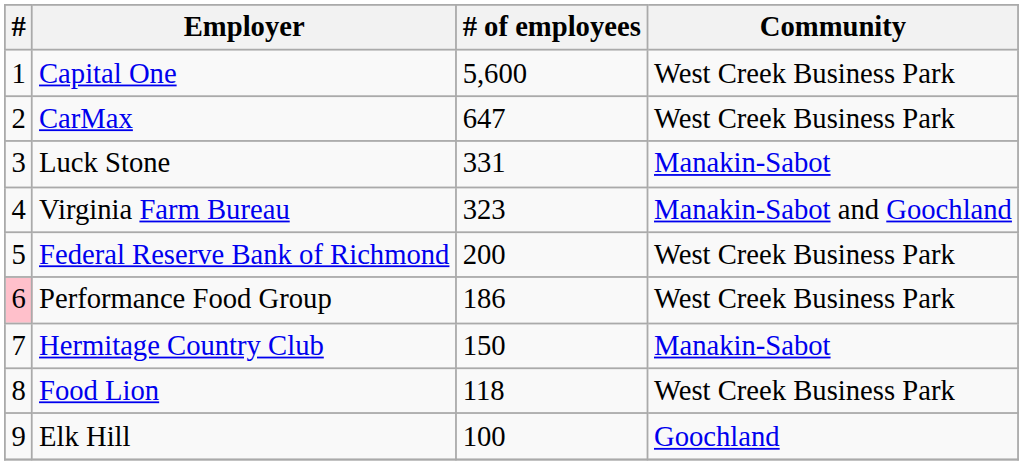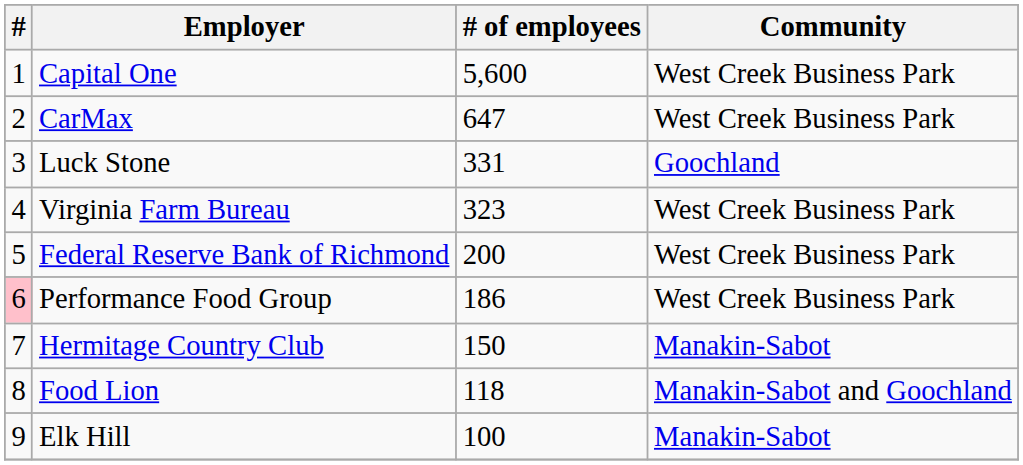 <table class="wikitable sortable" border="1">
 <tr>
 <th>#</th>
 <th>Employer</th>
 <th># of employees</th>
 <th>Community</th>
 </tr>
 <tr>
 <td>1</td>
 <td><a href='#'>Capital One</a></td>
 <td>5,600</td>
 <td>West Creek Business Park</td>
 </tr>
 <tr>
 <td>2</td>
 <td><a href='#'>CarMax</a></td>
 <td>647</td>
 <td>West Creek Business Park</td>
 </tr>
 <tr>
 <td>3</td>
 <td>Luck Stone</td>
 <td>331</td>
-<td><a href='#'>Manakin-Sabot</a></td>
+<td><a href='#'>Goochland</a></td>
 </tr>
 <tr>
 <td>4</td>
 <td>Virginia <a href='#'>Farm Bureau</a></td>
 <td>323</td>
-<td><a href='#'>Manakin-Sabot</a> and <a href='#'>Goochland</a></td>
+<td>West Creek Business Park</td>
 </tr>
 <tr>
 <td>5</td>
 <td><a href='#'>Federal Reserve Bank of Richmond</a></td>
 <td>200</td>
 <td>West Creek Business Park</td>
 </tr>
 <tr>
 <td style="background: pink;">6</td>
 <td>Performance Food Group</td>
 <td>186</td>
 <td>West Creek Business Park</td>
 </tr>
 <tr>
 <td>7</td>
 <td><a href='#'>Hermitage Country Club</a></td>
 <td>150</td>
 <td><a href='#'>Manakin-Sabot</a></td>
 </tr>
 <tr>
 <td>8</td>
 <td><a href='#'>Food Lion</a></td>
 <td>118</td>
-<td>West Creek Business Park</td>
+<td><a href='#'>Manakin-Sabot</a> and <a href='#'>Goochland</a></td>
 </tr>
 <tr>
 <td>9</td>
 <td>Elk Hill</td>
 <td>100</td>
-<td><a href='#'>Goochland</a></td>
+<td><a href='#'>Manakin-Sabot</a></td>
 </tr>
 <tr>
 </tr>
 </table>
